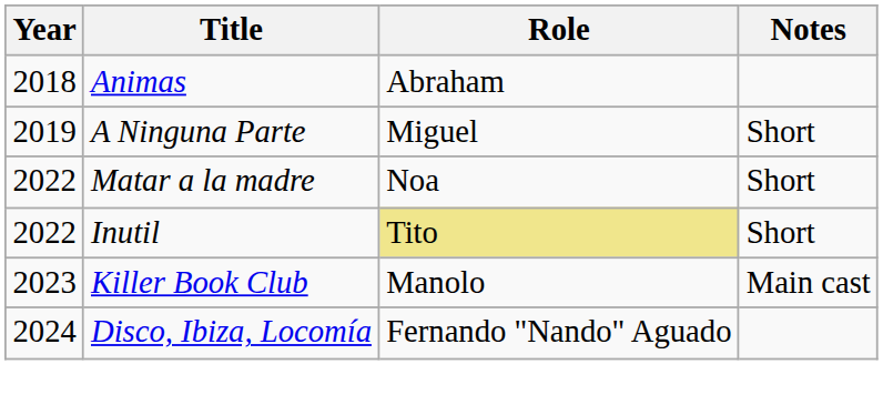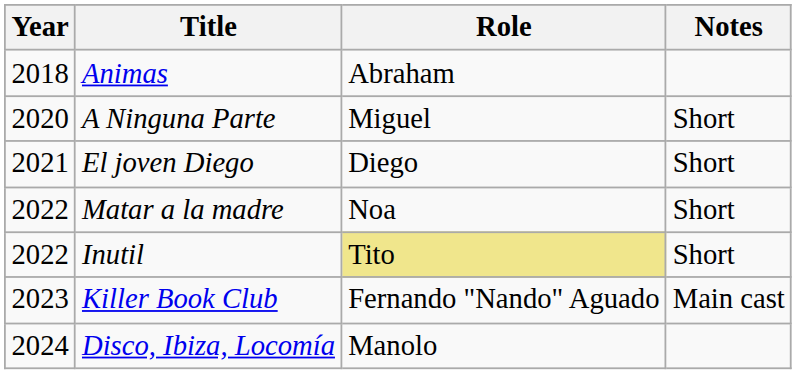 <table class="wikitable">
 <tr>
 <th>Year</th>
 <th>Title</th>
 <th>Role</th>
 <th>Notes</th>
 </tr>
 <tr>
 <td>2018</td>
 <td><em><a href='#'>Animas</a></em></td>
 <td>Abraham</td>
 <td></td>
 </tr>
 <tr>
-<td>2019</td>
+<td>2020</td>
 <td><em>A Ninguna Parte</em></td>
 <td>Miguel</td>
+<td>Short</td>
+</tr>
+<tr>
+<td>2021</td>
+<td><em>El joven Diego</em></td>
+<td>Diego</td>
 <td>Short</td>
 </tr>
 <tr>
 <td>2022</td>
 <td><em>Matar a la madre</em></td>
 <td>Noa</td>
 <td>Short</td>
 </tr>
 <tr>
 <td>2022</td>
 <td><em>Inutil</em></td>
 <td style="background: khaki;">Tito</td>
 <td>Short</td>
 </tr>
 <tr>
 <td>2023</td>
 <td><em><a href='#'>Killer Book Club</a></em></td>
-<td>Manolo</td>
+<td>Fernando "Nando" Aguado</td>
 <td>Main cast</td>
 </tr>
 <tr>
 <td>2024</td>
 <td><em><a href='#'>Disco, Ibiza, Locomía</a></em></td>
-<td>Fernando "Nando" Aguado</td>
+<td>Manolo</td>
 <td></td>
 </tr>
 </table>
